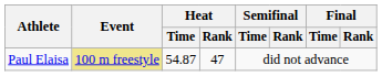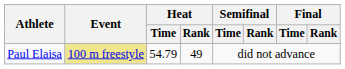 <table class=wikitable style="font-size:90%">
 <tr>
 <th rowspan="2">Athlete</th>
 <th rowspan="2">Event</th>
 <th colspan="2">Heat</th>
 <th colspan="2">Semifinal</th>
 <th colspan="2">Final</th>
 </tr>
 <tr style="font-size:95%">
 <th>Time</th>
 <th>Rank</th>
 <th>Time</th>
 <th>Rank</th>
 <th>Time</th>
 <th>Rank</th>
 </tr>
 <tr align=center>
 <td align=left><a href='#'>Paul Elaisa</a></td>
 <td align=left style="background: khaki;"><a href='#'>100 m freestyle</a></td>
-<td>54.87</td>
-<td>47</td>
+<td>54.79</td>
+<td>49</td>
 <td colspan=4>did not advance</td>
 </tr>
 </table>
